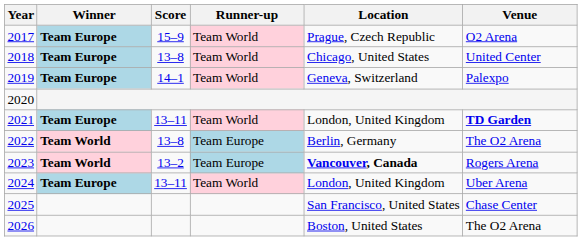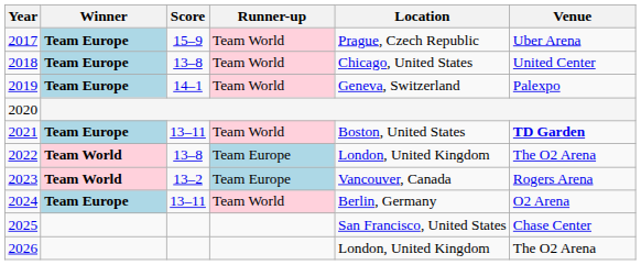 <table class="wikitable sortable nowrap">
 <tr>
 <th>Year</th>
 <th width=130>Winner</th>
 <th class=unsortable>Score</th>
 <th width=130>Runner-up</th>
 <th>Location</th>
 <th width=130>Venue</th>
 </tr>
 <tr>
 <td align=center><a href='#'>2017</a></td>
 <td bgcolor=lightblue> <strong>Team Europe</strong></td>
 <td align=center><a href='#'>15–9</a></td>
 <td bgcolor=FFD1DC> Team World</td>
 <td> <a href='#'>Prague</a>, Czech Republic</td>
-<td><a href='#'>O2 Arena</a></td>
+<td><a href='#'>Uber Arena</a></td>
 </tr>
 <tr>
 <td align=center><a href='#'>2018</a></td>
 <td bgcolor=lightblue> <strong>Team Europe</strong></td>
 <td align=center><a href='#'>13–8</a></td>
 <td bgcolor=FFD1DC> Team World</td>
 <td> <a href='#'>Chicago</a>, United States</td>
 <td><a href='#'>United Center</a></td>
 </tr>
 <tr>
 <td align=center><a href='#'>2019</a></td>
 <td bgcolor=lightblue> <strong>Team Europe</strong></td>
 <td align=center><a href='#'>14–1</a></td>
 <td bgcolor=FFD1DC> Team World</td>
 <td> <a href='#'>Geneva</a>, Switzerland</td>
 <td><a href='#'>Palexpo</a></td>
 </tr>
 <tr>
 <td align=center>2020</td>
 <td align=center bgcolor=f5f5f5 colspan=5></td>
 </tr>
 <tr>
 <td align=center><a href='#'>2021</a></td>
 <td bgcolor=lightblue> <strong>Team Europe</strong></td>
 <td align=center><a href='#'>13–11</a></td>
 <td bgcolor=FFD1DC> Team World</td>
-<td> London, United Kingdom</td>
+<td> <a href='#'>Boston</a>, United States</td>
 <td><strong><a href='#'>TD Garden</a></strong></td>
 </tr>
 <tr>
 <td align=center><a href='#'>2022</a></td>
 <td bgcolor=FFD1DC> <strong>Team World</strong></td>
 <td align=center><a href='#'>13–8</a></td>
 <td bgcolor=lightblue> Team Europe</td>
-<td> <a href='#'>Berlin</a>, Germany</td>
+<td> <a href='#'>London</a>, United Kingdom</td>
 <td><a href='#'>The O2 Arena</a></td>
 </tr>
 <tr>
 <td align=center><a href='#'>2023</a></td>
 <td bgcolor=FFD1DC> <strong>Team World</strong></td>
 <td align=center><a href='#'>13–2</a></td>
 <td bgcolor=lightblue> Team Europe</td>
-<td><strong> <a href='#'>Vancouver</a>, Canada</strong></td>
+<td> <a href='#'>Vancouver</a>, Canada</td>
 <td><a href='#'>Rogers Arena</a></td>
 </tr>
 <tr>
 <td align=center><a href='#'>2024</a></td>
 <td bgcolor=lightblue> <strong>Team Europe</strong></td>
 <td align=center><a href='#'>13–11</a></td>
 <td bgcolor=FFD1DC> Team World</td>
-<td> <a href='#'>London</a>, United Kingdom</td>
-<td><a href='#'>Uber Arena</a></td>
+<td> <a href='#'>Berlin</a>, Germany</td>
+<td><a href='#'>O2 Arena</a></td>
 </tr>
 <tr>
 <td align=center><a href='#'>2025</a></td>
 <td></td>
 <td align=center></td>
 <td></td>
 <td> <a href='#'>San Francisco</a>, United States</td>
 <td><a href='#'>Chase Center</a></td>
 </tr>
 <tr>
 <td align=center><a href='#'>2026</a></td>
 <td></td>
 <td align=center></td>
 <td></td>
-<td> <a href='#'>Boston</a>, United States</td>
+<td> London, United Kingdom</td>
 <td>The O2 Arena</td>
 </tr>
 </table>
